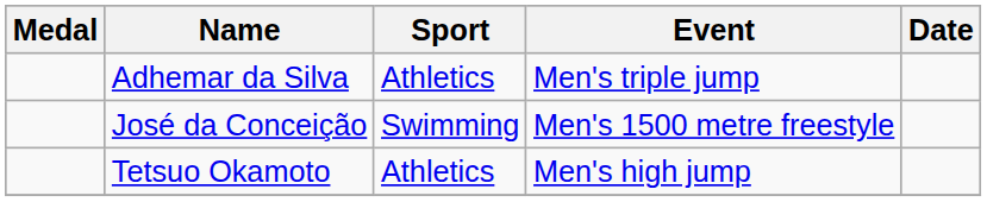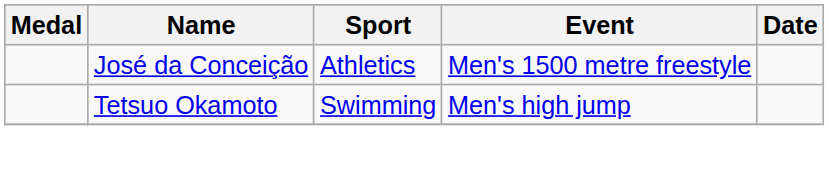 <table class="wikitable sortable"  style="font-size:95%">
 <tr>
 <th>Medal</th>
 <th>Name</th>
 <th>Sport</th>
 <th>Event</th>
 <th>Date</th>
 </tr>
 <tr>
 <td></td>
-<td><a href='#'>Adhemar da Silva</a></td>
+<td><a href='#'>José da Conceição</a></td>
 <td><a href='#'>Athletics</a></td>
-<td><a href='#'>Men's triple jump</a></td>
-<td></td>
-</tr>
-<tr>
-<td></td>
-<td><a href='#'>José da Conceição</a></td>
-<td><a href='#'>Swimming</a></td>
 <td><a href='#'>Men's 1500 metre freestyle</a></td>
 <td></td>
 </tr>
 <tr>
 <td></td>
 <td><a href='#'>Tetsuo Okamoto</a></td>
-<td><a href='#'>Athletics</a></td>
+<td><a href='#'>Swimming</a></td>
 <td><a href='#'>Men's high jump</a></td>
 <td></td>
 </tr>
 <tr>
 </tr>
 </table>
